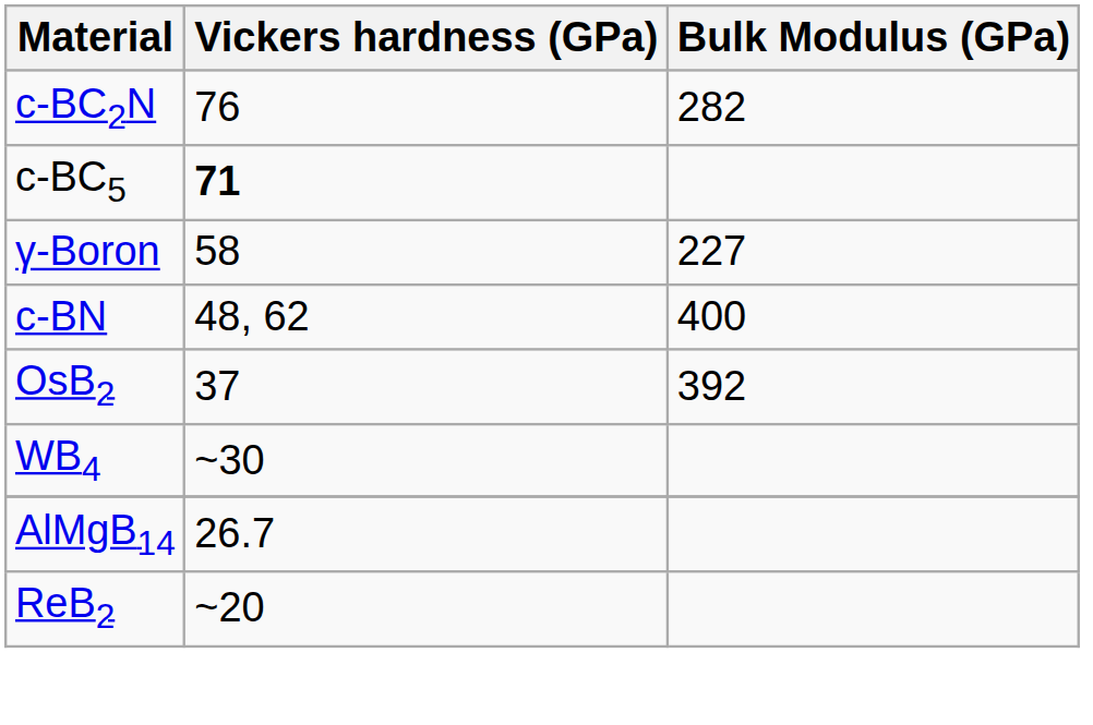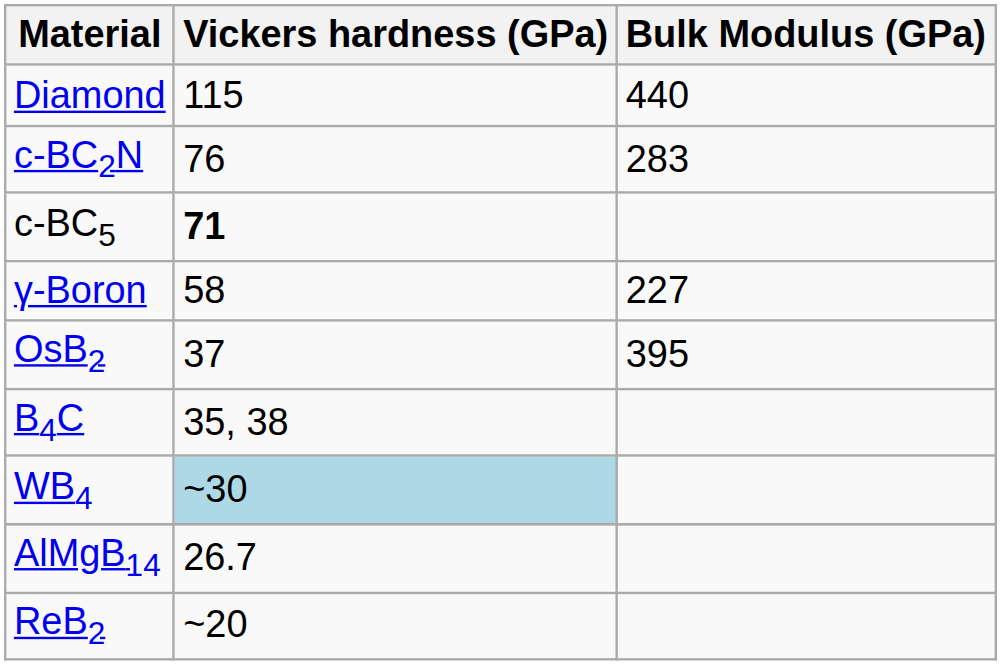 <table class="wikitable" align="center">
 <tr>
 <th>Material</th>
 <th>Vickers hardness (GPa)</th>
 <th>Bulk Modulus (GPa)</th>
 </tr>
 <tr>
+<td><a href='#'>Diamond</a></td>
+<td>115</td>
+<td>440</td>
+</tr>
+<tr>
 <td><a href='#'>c-BC<sub>2</sub>N</a></td>
 <td>76</td>
-<td>282</td>
+<td>283</td>
 </tr>
 <tr>
 <td>c-BC<sub>5</sub></td>
 <td><strong>71</strong></td>
 <td></td>
 </tr>
 <tr>
 <td><a href='#'>γ-Boron</a></td>
 <td>58</td>
 <td>227</td>
 </tr>
 <tr>
-<td><a href='#'>c-BN</a></td>
-<td>48, 62</td>
-<td>400</td>
+<td><a href='#'>OsB<sub>2</sub></a></td>
+<td>37</td>
+<td>395</td>
 </tr>
 <tr>
-<td><a href='#'>OsB<sub>2</sub></a></td>
-<td>37</td>
-<td>392</td>
+<td><a href='#'>B<sub>4</sub>C</a></td>
+<td>35, 38</td>
+<td></td>
 </tr>
 <tr>
 <td><a href='#'>WB<sub>4</sub></a></td>
-<td>~30</td>
+<td style="background: lightblue;">~30</td>
 <td></td>
 </tr>
 <tr>
 </tr>
 <tr>
 <td><a href='#'>AlMgB<sub>14</sub></a></td>
 <td>26.7</td>
 <td></td>
 </tr>
 <tr>
 <td><a href='#'>ReB<sub>2</sub></a></td>
 <td>~20</td>
 <td></td>
 </tr>
 </table>
